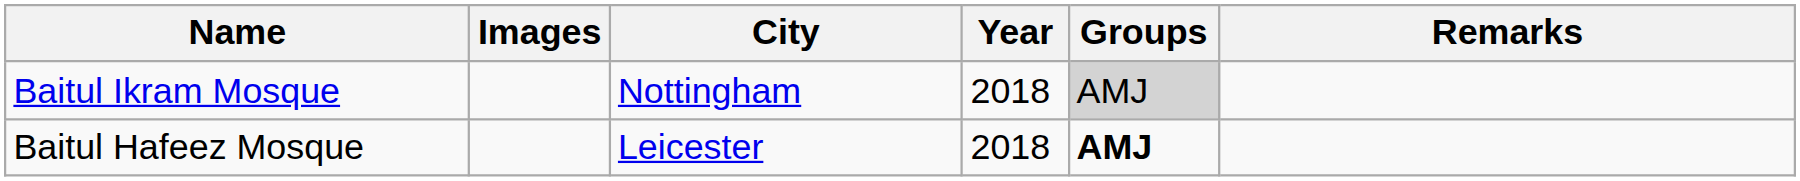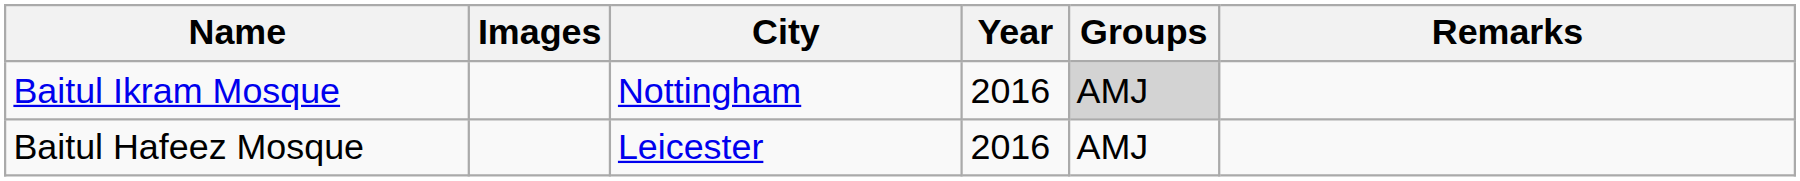 <table class="wikitable sortable">
 <tr>
 <th width="200" align="left">Name</th>
 <th>Images</th>
 <th width="150" align="left">City</th>
 <th width="40" align="left">Year</th>
 <th width="60" align="left">Groups</th>
 <th width="250" align="left" class="unsortable">Remarks</th>
 </tr>
 <tr>
 <td><a href='#'>Baitul Ikram Mosque</a></td>
 <td></td>
 <td><a href='#'>Nottingham</a></td>
-<td>2018</td>
+<td>2016</td>
 <td style="background: lightgrey;">AMJ</td>
 <td></td>
 </tr>
 <tr>
 <td>Baitul Hafeez Mosque</td>
 <td></td>
 <td><a href='#'>Leicester</a></td>
-<td>2018</td>
-<td><strong>AMJ</strong></td>
+<td>2016</td>
+<td>AMJ</td>
 <td></td>
 </tr>
 </table>
